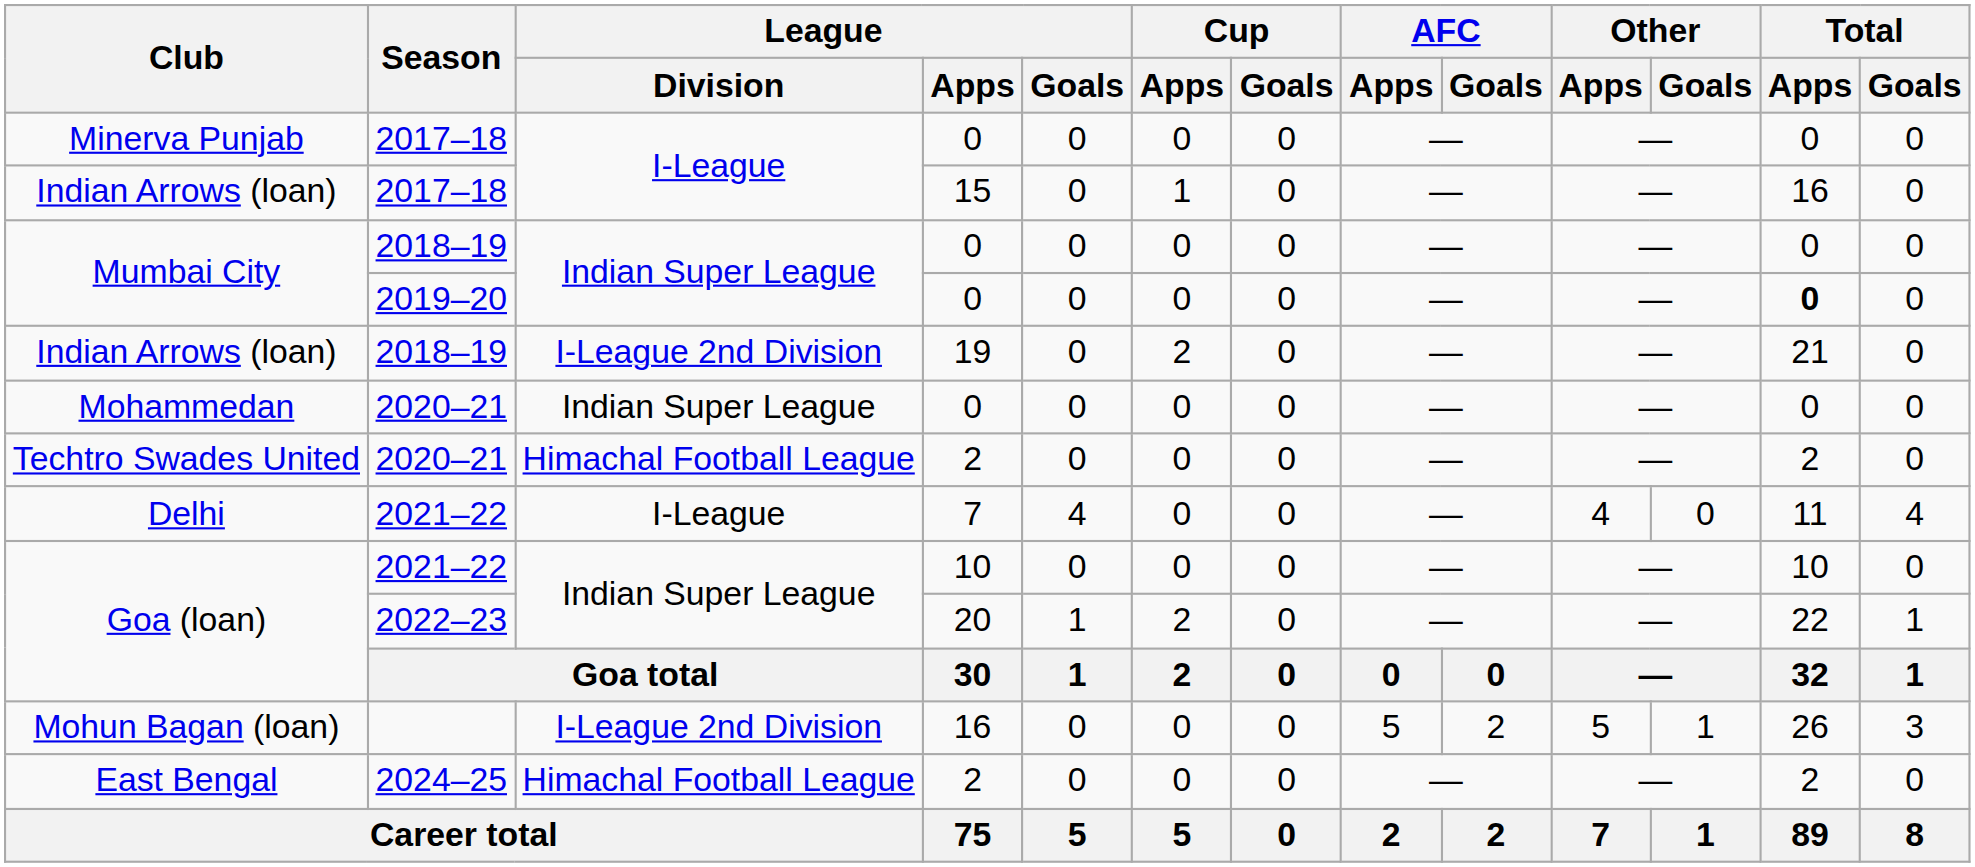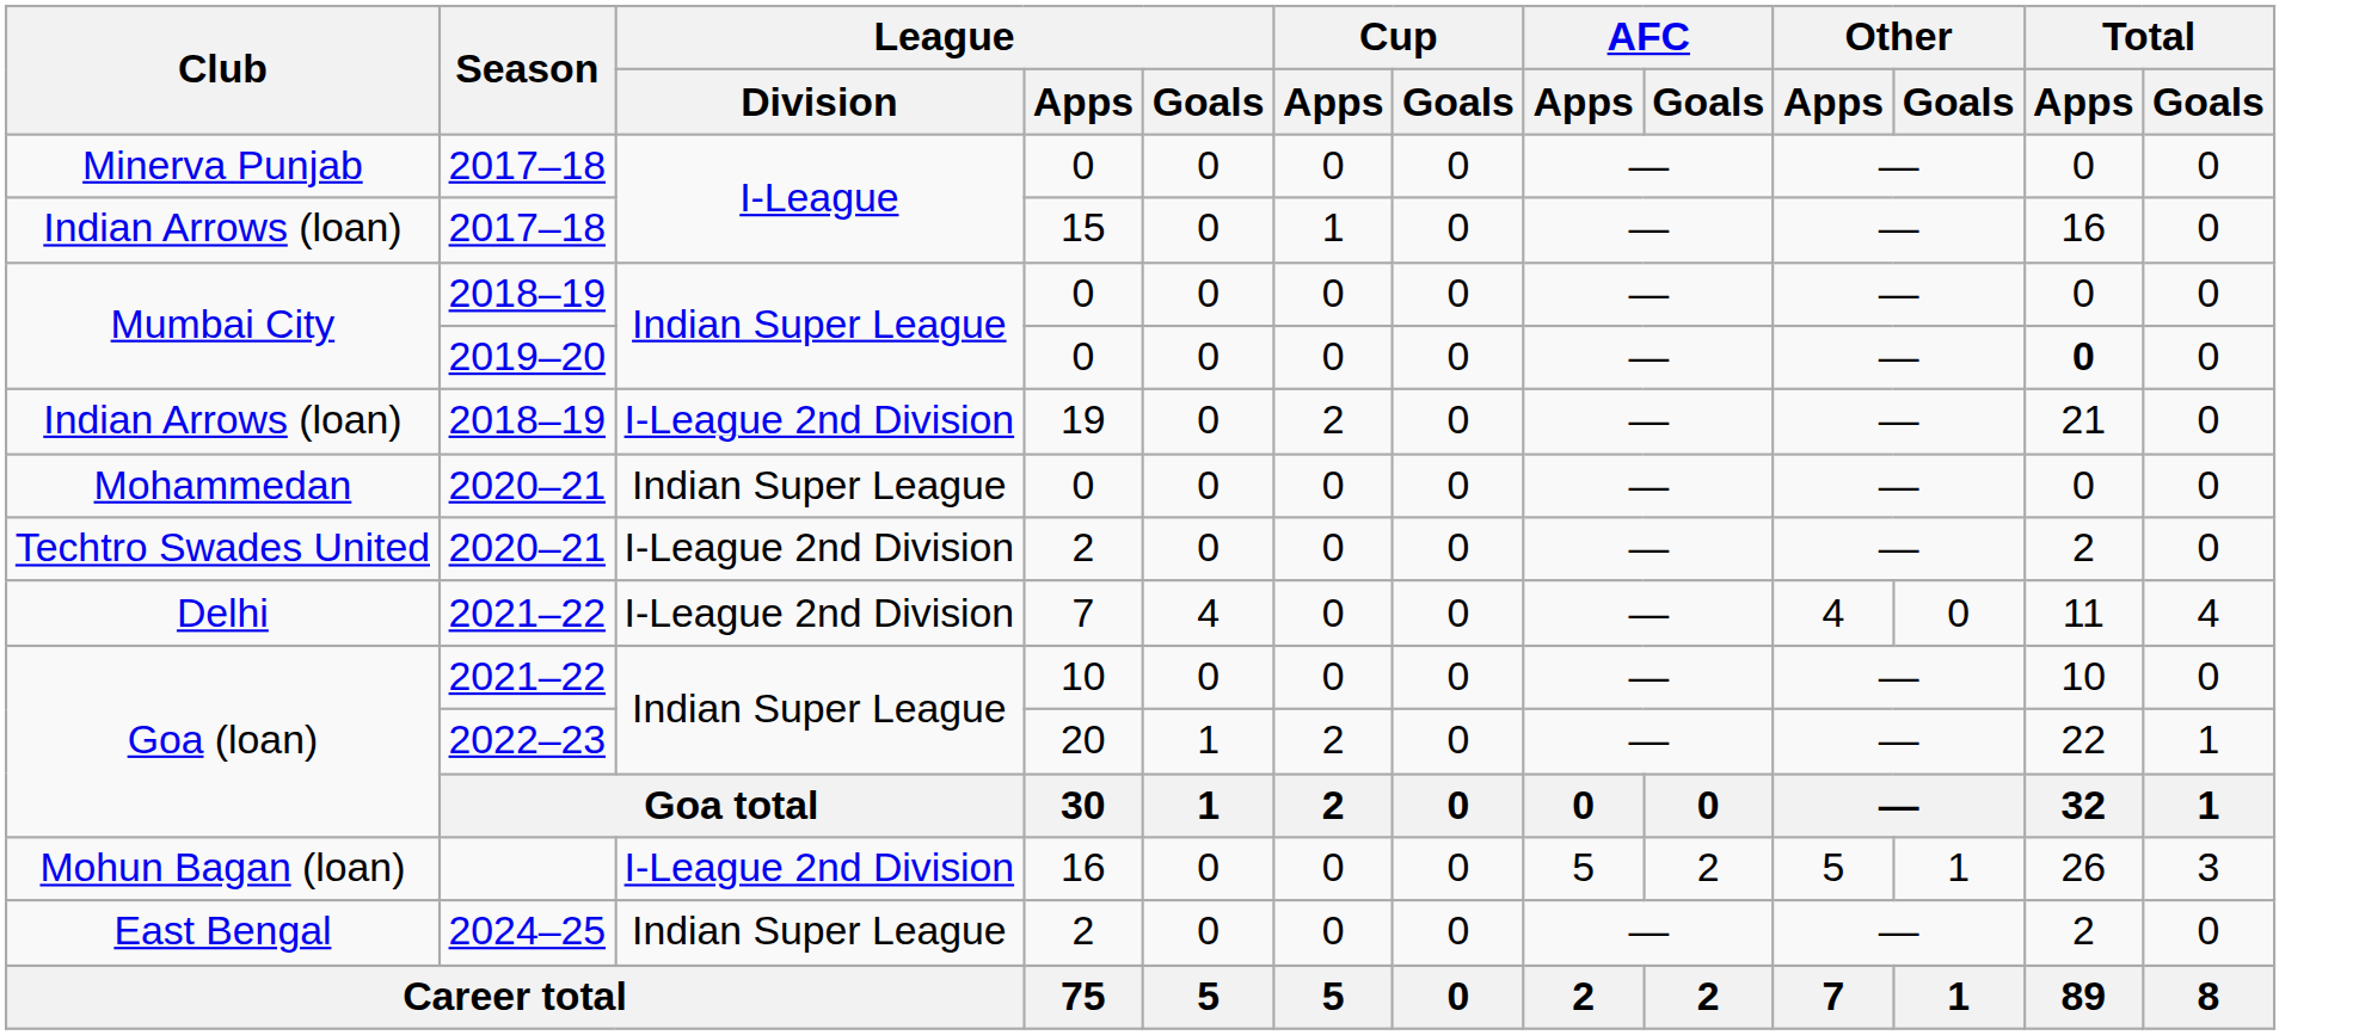 <table class="wikitable" style="text-align: center;">
 <tr>
 <th rowspan="2">Club</th>
 <th rowspan="2">Season</th>
 <th colspan="3">League</th>
 <th colspan="2">Cup</th>
 <th colspan="2"><a href='#'>AFC</a></th>
 <th colspan="2">Other</th>
 <th colspan="2">Total</th>
 </tr>
 <tr>
 <th>Division</th>
 <th>Apps</th>
 <th>Goals</th>
 <th>Apps</th>
 <th>Goals</th>
 <th>Apps</th>
 <th>Goals</th>
 <th>Apps</th>
 <th>Goals</th>
 <th>Apps</th>
 <th>Goals</th>
 </tr>
 <tr>
 <td><a href='#'>Minerva Punjab</a></td>
 <td><a href='#'>2017–18</a></td>
 <td rowspan="2"><a href='#'>I-League</a></td>
 <td>0</td>
 <td>0</td>
 <td>0</td>
 <td>0</td>
 <td colspan="2">—</td>
 <td colspan="2">—</td>
 <td>0</td>
 <td>0</td>
 </tr>
 <tr>
 <td><a href='#'>Indian Arrows</a> (loan)</td>
 <td><a href='#'>2017–18</a></td>
 <td>15</td>
 <td>0</td>
 <td>1</td>
 <td>0</td>
 <td colspan="2">—</td>
 <td colspan="2">—</td>
 <td>16</td>
 <td>0</td>
 </tr>
 <tr>
 <td rowspan="2"><a href='#'>Mumbai City</a></td>
 <td><a href='#'>2018–19</a></td>
 <td rowspan="2"><a href='#'>Indian Super League</a></td>
 <td>0</td>
 <td>0</td>
 <td>0</td>
 <td>0</td>
 <td colspan=2>—</td>
 <td colspan="2">—</td>
 <td>0</td>
 <td>0</td>
 </tr>
 <tr>
 <td><a href='#'>2019–20</a></td>
 <td>0</td>
 <td>0</td>
 <td>0</td>
 <td>0</td>
 <td colspan="2">—</td>
 <td colspan="2">—</td>
 <td><strong>0</strong></td>
 <td>0</td>
 </tr>
 <tr>
 <td rowspan="1"><a href='#'>Indian Arrows</a> (loan)</td>
 <td><a href='#'>2018–19</a></td>
 <td rowapan="1"><a href='#'>I-League 2nd Division</a></td>
 <td>19</td>
 <td>0</td>
 <td>2</td>
 <td>0</td>
 <td colspan="2">—</td>
 <td colspan="2">—</td>
 <td>21</td>
 <td>0</td>
 </tr>
 <tr>
 <td rowspan="1"><a href='#'>Mohammedan</a></td>
 <td><a href='#'>2020–21</a></td>
 <td rowspan=1>Indian Super League</td>
 <td>0</td>
 <td>0</td>
 <td>0</td>
 <td>0</td>
 <td colspan="2">—</td>
 <td colspan="2">—</td>
 <td>0</td>
 <td>0</td>
 </tr>
 <tr>
 <td><a href='#'>Techtro Swades United</a></td>
 <td><a href='#'>2020–21</a></td>
-<td rowspan="1"><a href='#'>Himachal Football League</a></td>
+<td>I-League 2nd Division</td>
 <td>2</td>
 <td>0</td>
 <td>0</td>
 <td>0</td>
 <td colspan="2">—</td>
 <td colspan="2">—</td>
 <td>2</td>
 <td>0</td>
 </tr>
 <tr>
 <td><a href='#'>Delhi</a></td>
 <td><a href='#'>2021–22</a></td>
-<td rowspan="1">I-League</td>
+<td>I-League 2nd Division</td>
 <td>7</td>
 <td>4</td>
 <td>0</td>
 <td>0</td>
 <td colspan="2">—</td>
 <td>4</td>
 <td>0</td>
 <td>11</td>
 <td>4</td>
 </tr>
 <tr>
 <td rowspan="3"><a href='#'>Goa</a> (loan)</td>
 <td><a href='#'>2021–22</a></td>
 <td rowspan="2">Indian Super League</td>
 <td>10</td>
 <td>0</td>
 <td>0</td>
 <td>0</td>
 <td colspan="2">—</td>
 <td colspan="2">—</td>
 <td>10</td>
 <td>0</td>
 </tr>
 <tr>
 <td><a href='#'>2022–23</a></td>
 <td>20</td>
 <td>1</td>
 <td>2</td>
 <td>0</td>
 <td colspan="2">—</td>
 <td colspan="2">—</td>
 <td>22</td>
 <td>1</td>
 </tr>
 <tr>
 <th colspan="2">Goa total</th>
 <th>30</th>
 <th>1</th>
 <th>2</th>
 <th>0</th>
 <th>0</th>
 <th>0</th>
 <th colspan="2">—</th>
 <th>32</th>
 <th>1</th>
 </tr>
 <tr>
 <td><a href='#'>Mohun Bagan</a> (loan)</td>
 <td></td>
 <td rowapan="1"><a href='#'>I-League 2nd Division</a></td>
 <td>16</td>
 <td>0</td>
 <td>0</td>
 <td>0</td>
 <td>5</td>
 <td>2</td>
 <td>5</td>
 <td>1</td>
 <td>26</td>
 <td>3</td>
 </tr>
 <tr>
 <td rowspan=1><a href='#'>East Bengal</a></td>
 <td><a href='#'>2024–25</a></td>
-<td rowspan="1"><a href='#'>Himachal Football League</a></td>
+<td rowspan=1>Indian Super League</td>
 <td>2</td>
 <td>0</td>
 <td>0</td>
 <td>0</td>
 <td colspan="2">—</td>
 <td colspan="2">—</td>
 <td>2</td>
 <td>0</td>
 </tr>
 <tr>
 <th colspan="3">Career total</th>
 <th>75</th>
 <th>5</th>
 <th>5</th>
 <th>0</th>
 <th>2</th>
 <th>2</th>
 <th>7</th>
 <th>1</th>
 <th>89</th>
 <th>8</th>
 </tr>
 </table>
